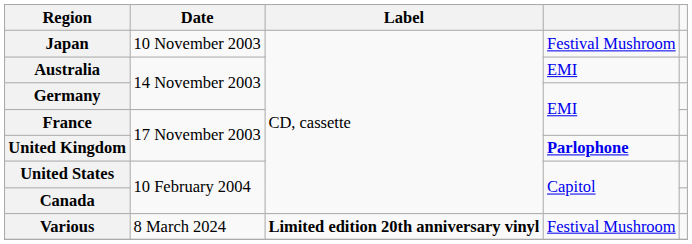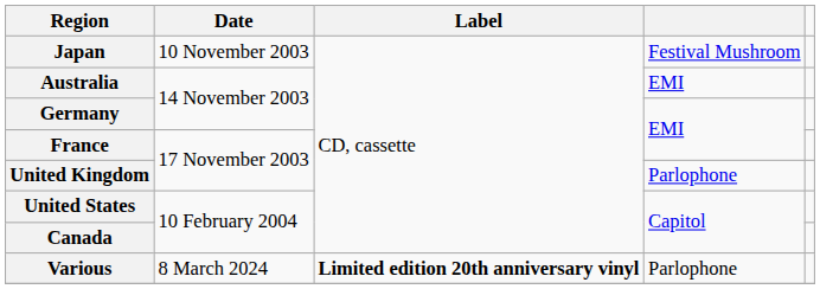 <table class="wikitable plainrowheaders">
 <tr>
 <th scope="col">Region</th>
 <th scope="col">Date</th>
 <th scope="col">Label</th>
 <th scope="col"></th>
 </tr>
 <tr>
 <th scope="row">Japan</th>
 <td>10 November 2003</td>
 <td rowspan="7">CD, cassette</td>
 <td><a href='#'>Festival Mushroom</a></td>
 <td align="center"></td>
 </tr>
 <tr>
 <th scope="row">Australia</th>
 <td rowspan="2">14 November 2003</td>
 <td><a href='#'>EMI</a></td>
 <td align="center"></td>
 </tr>
 <tr>
 <th scope="row">Germany</th>
 <td rowspan="2"><a href='#'>EMI</a></td>
 <td align="center"></td>
 </tr>
 <tr>
 <th scope="row">France</th>
 <td rowspan="2">17 November 2003</td>
 <td align="center"></td>
 </tr>
 <tr>
 <th scope="row">United Kingdom</th>
-<td><strong><a href='#'>Parlophone</a></strong></td>
+<td><a href='#'>Parlophone</a></td>
 <td align="center"></td>
 </tr>
 <tr>
 <th scope="row">United States</th>
 <td rowspan="2">10 February 2004</td>
 <td rowspan="2"><a href='#'>Capitol</a></td>
 <td align="center"></td>
 </tr>
 <tr>
 <th scope="row">Canada</th>
 <td align="center"></td>
 </tr>
 <tr>
 <th scope="row">Various</th>
 <td>8 March 2024</td>
 <td><strong>Limited edition 20th anniversary vinyl</strong></td>
-<td><a href='#'>Festival Mushroom</a></td>
+<td>Parlophone</td>
 <td align="center"></td>
 </tr>
 <tr>
 </tr>
 </table>
